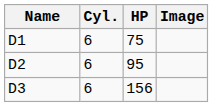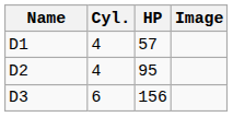 <table class= "wikitable sortable">
 <tr>
 <th width= 60px>Name</th>
 <th width= px>Cyl.</th>
 <th width= px>HP</th>
 <th width= px>Image</th>
 </tr>
 <tr>
 <td>D1</td>
-<td>6</td>
-<td>75</td>
+<td>4</td>
+<td>57</td>
 <td></td>
 </tr>
 <tr>
 <td>D2</td>
-<td>6</td>
+<td>4</td>
 <td>95</td>
 <td></td>
 </tr>
 <tr>
 <td>D3</td>
 <td>6</td>
 <td>156</td>
 <td></td>
 </tr>
 </table>
